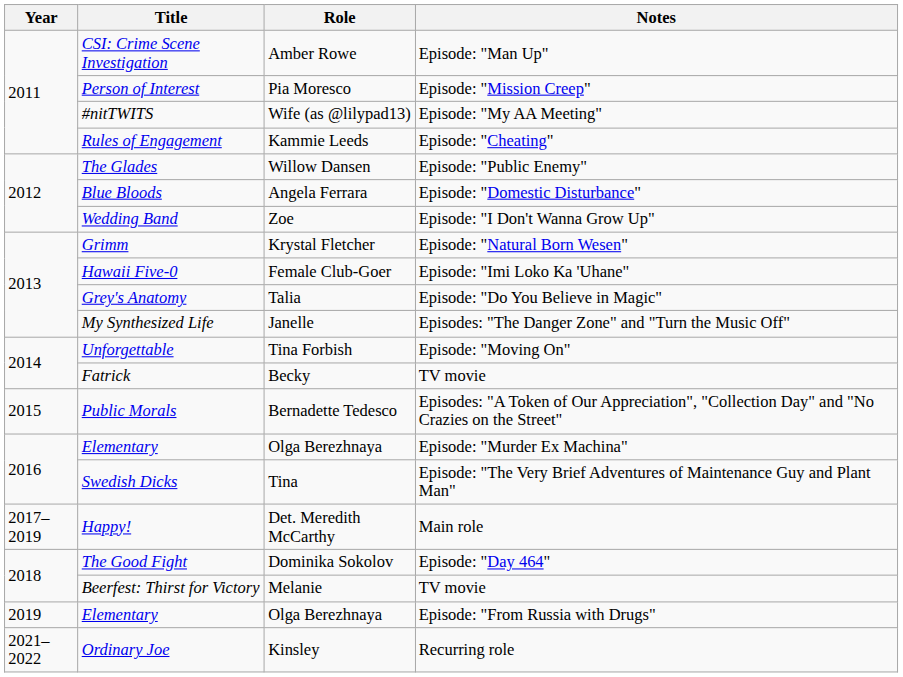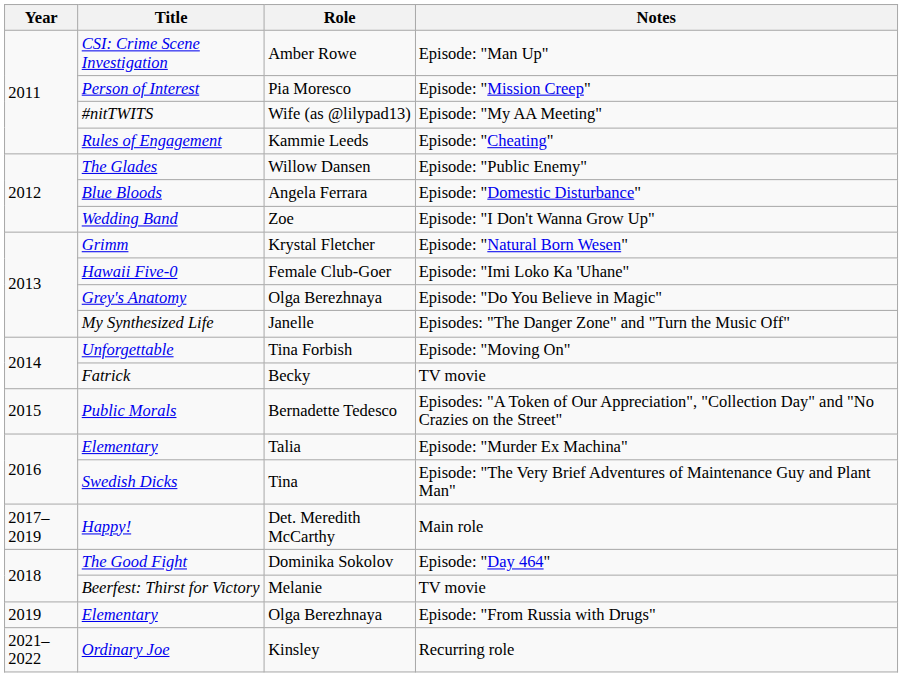 <table class="wikitable sortable">
 <tr>
 <th>Year</th>
 <th>Title</th>
 <th>Role</th>
 <th class="unsortable">Notes</th>
 </tr>
 <tr>
 <td rowspan="4">2011</td>
 <td><em><a href='#'>CSI: Crime Scene Investigation</a></em></td>
 <td>Amber Rowe</td>
 <td>Episode: "Man Up"</td>
 </tr>
 <tr>
 <td><em><a href='#'>Person of Interest</a></em></td>
 <td>Pia Moresco</td>
 <td>Episode: "<a href='#'>Mission Creep</a>"</td>
 </tr>
 <tr>
 <td><em>#nitTWITS</em></td>
 <td>Wife (as @lilypad13)</td>
 <td>Episode: "My AA Meeting"</td>
 </tr>
 <tr>
 <td><em><a href='#'>Rules of Engagement</a></em></td>
 <td>Kammie Leeds</td>
 <td>Episode: "<a href='#'>Cheating</a>"</td>
 </tr>
 <tr>
 <td rowspan="3">2012</td>
 <td><a href='#'><em>The Glades</em></a></td>
 <td>Willow Dansen</td>
 <td>Episode: "Public Enemy"</td>
 </tr>
 <tr>
 <td><em><a href='#'>Blue Bloods</a></em></td>
 <td>Angela Ferrara</td>
 <td>Episode: "<a href='#'>Domestic Disturbance</a>"</td>
 </tr>
 <tr>
 <td><em><a href='#'>Wedding Band</a></em></td>
 <td>Zoe</td>
 <td>Episode: "I Don't Wanna Grow Up"</td>
 </tr>
 <tr>
 <td rowspan="4">2013</td>
 <td><em><a href='#'>Grimm</a></em></td>
 <td>Krystal Fletcher</td>
 <td>Episode: "<a href='#'>Natural Born Wesen</a>"</td>
 </tr>
 <tr>
 <td><em><a href='#'>Hawaii Five-0</a></em></td>
 <td>Female Club-Goer</td>
 <td>Episode: "Imi Loko Ka 'Uhane"</td>
 </tr>
 <tr>
 <td><em><a href='#'>Grey's Anatomy</a></em></td>
-<td>Talia</td>
+<td>Olga Berezhnaya</td>
 <td>Episode: "Do You Believe in Magic"</td>
 </tr>
 <tr>
 <td><em>My Synthesized Life</em></td>
 <td>Janelle</td>
 <td>Episodes: "The Danger Zone" and "Turn the Music Off"</td>
 </tr>
 <tr>
 <td rowspan="2">2014</td>
 <td><em><a href='#'>Unforgettable</a></em></td>
 <td>Tina Forbish</td>
 <td>Episode: "Moving On"</td>
 </tr>
 <tr>
 <td><em>Fatrick</em></td>
 <td>Becky</td>
 <td>TV movie</td>
 </tr>
 <tr>
 <td>2015</td>
 <td><em><a href='#'>Public Morals</a></em></td>
 <td>Bernadette Tedesco</td>
 <td>Episodes: "A Token of Our Appreciation", "Collection Day" and "No Crazies on the Street"</td>
 </tr>
 <tr>
 <td rowspan="2">2016</td>
 <td><em><a href='#'>Elementary</a></em></td>
-<td>Olga Berezhnaya</td>
+<td>Talia</td>
 <td>Episode: "Murder Ex Machina"</td>
 </tr>
 <tr>
 <td><em><a href='#'>Swedish Dicks</a></em></td>
 <td>Tina</td>
 <td>Episode: "The Very Brief Adventures of Maintenance Guy and Plant Man"</td>
 </tr>
 <tr>
 <td>2017–2019</td>
 <td><em><a href='#'>Happy!</a></em></td>
 <td>Det. Meredith McCarthy</td>
 <td>Main role</td>
 </tr>
 <tr>
 <td rowspan="2">2018</td>
 <td><em><a href='#'>The Good Fight</a></em></td>
 <td>Dominika Sokolov</td>
 <td>Episode: "<a href='#'>Day 464</a>"</td>
 </tr>
 <tr>
 <td><em>Beerfest: Thirst for Victory</em></td>
 <td>Melanie</td>
 <td>TV movie</td>
 </tr>
 <tr>
 <td>2019</td>
 <td><em><a href='#'>Elementary</a></em></td>
 <td>Olga Berezhnaya</td>
 <td>Episode: "From Russia with Drugs"</td>
 </tr>
 <tr>
 <td>2021–2022</td>
 <td><em><a href='#'>Ordinary Joe</a></em></td>
 <td>Kinsley</td>
 <td>Recurring role</td>
 </tr>
 </table>
